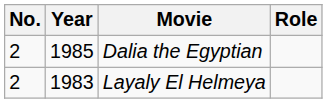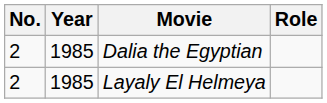 <table class="wikitable">
 <tr>
 <th>No.</th>
 <th>Year</th>
 <th>Movie</th>
 <th>Role</th>
 </tr>
 <tr>
 <td>2</td>
 <td>1985</td>
 <td><em>Dalia the Egyptian</em></td>
 <td></td>
 </tr>
 <tr>
 <td>2</td>
-<td>1983</td>
+<td>1985</td>
 <td><em>Layaly El Helmeya</em></td>
 <td></td>
 </tr>
 </table>
